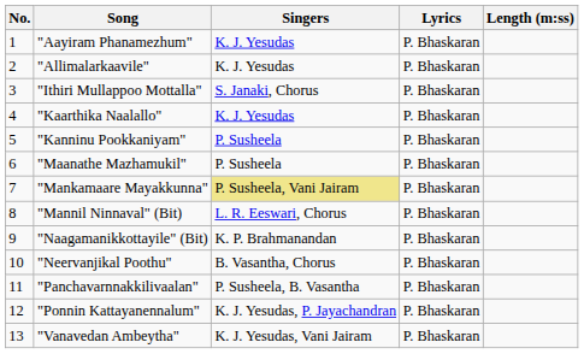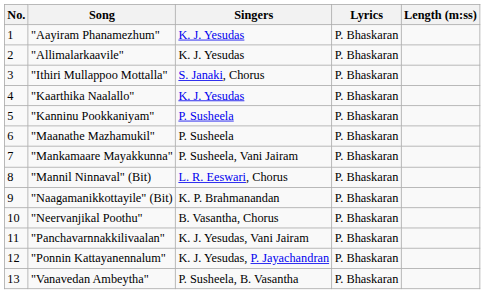 <table class="wikitable" style="font-size:95%;">
 <tr>
 <th>No.</th>
 <th>Song</th>
 <th>Singers</th>
 <th>Lyrics</th>
 <th>Length (m:ss)</th>
 </tr>
 <tr>
 <td>1</td>
 <td>"Aayiram Phanamezhum"</td>
 <td><a href='#'>K. J. Yesudas</a></td>
 <td>P. Bhaskaran</td>
 <td></td>
 </tr>
 <tr>
 <td>2</td>
 <td>"Allimalarkaavile"</td>
 <td>K. J. Yesudas</td>
 <td>P. Bhaskaran</td>
 <td></td>
 </tr>
 <tr>
 <td>3</td>
 <td>"Ithiri Mullappoo Mottalla"</td>
 <td><a href='#'>S. Janaki</a>, Chorus</td>
 <td>P. Bhaskaran</td>
 <td></td>
 </tr>
 <tr>
 <td>4</td>
 <td>"Kaarthika Naalallo"</td>
 <td><a href='#'>K. J. Yesudas</a></td>
 <td>P. Bhaskaran</td>
 <td></td>
 </tr>
 <tr>
 <td>5</td>
 <td>"Kanninu Pookkaniyam"</td>
 <td><a href='#'>P. Susheela</a></td>
 <td>P. Bhaskaran</td>
 <td></td>
 </tr>
 <tr>
 <td>6</td>
 <td>"Maanathe Mazhamukil"</td>
 <td>P. Susheela</td>
 <td>P. Bhaskaran</td>
 <td></td>
 </tr>
 <tr>
 <td>7</td>
 <td>"Mankamaare Mayakkunna"</td>
-<td style="background: khaki;">P. Susheela, Vani Jairam</td>
+<td>P. Susheela, Vani Jairam</td>
 <td>P. Bhaskaran</td>
 <td></td>
 </tr>
 <tr>
 <td>8</td>
 <td>"Mannil Ninnaval" (Bit)</td>
 <td><a href='#'>L. R. Eeswari</a>, Chorus</td>
 <td>P. Bhaskaran</td>
 <td></td>
 </tr>
 <tr>
 <td>9</td>
 <td>"Naagamanikkottayile" (Bit)</td>
 <td>K. P. Brahmanandan</td>
 <td>P. Bhaskaran</td>
 <td></td>
 </tr>
 <tr>
 <td>10</td>
 <td>"Neervanjikal Poothu"</td>
 <td>B. Vasantha, Chorus</td>
 <td>P. Bhaskaran</td>
 <td></td>
 </tr>
 <tr>
 <td>11</td>
 <td>"Panchavarnnakkilivaalan"</td>
-<td>P. Susheela, B. Vasantha</td>
+<td>K. J. Yesudas, Vani Jairam</td>
 <td>P. Bhaskaran</td>
 <td></td>
 </tr>
 <tr>
 <td>12</td>
 <td>"Ponnin Kattayanennalum"</td>
 <td>K. J. Yesudas, <a href='#'>P. Jayachandran</a></td>
 <td>P. Bhaskaran</td>
 <td></td>
 </tr>
 <tr>
 <td>13</td>
 <td>"Vanavedan Ambeytha"</td>
-<td>K. J. Yesudas, Vani Jairam</td>
+<td>P. Susheela, B. Vasantha</td>
 <td>P. Bhaskaran</td>
 <td></td>
 </tr>
 </table>
